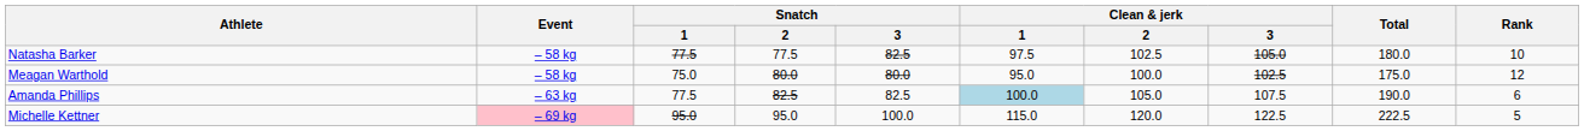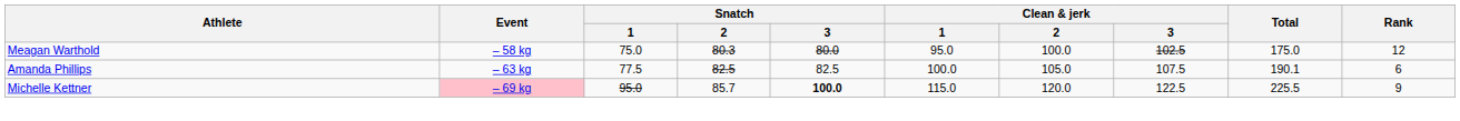 <table class=wikitable style="font-size:90%" width="90%">
 <tr>
 <th rowspan="2">Athlete</th>
 <th rowspan="2">Event</th>
 <th colspan="3">Snatch</th>
 <th colspan="3">Clean & jerk</th>
 <th rowspan="2">Total</th>
 <th rowspan="2">Rank</th>
 </tr>
 <tr>
 <th>1</th>
 <th>2</th>
 <th>3</th>
 <th>1</th>
 <th>2</th>
 <th>3</th>
 </tr>
 <tr>
-<td width=30%><a href='#'>Natasha Barker</a></td>
-<td align=center><a href='#'>– 58 kg</a></td>
-<td align=center><s>77.5</s></td>
-<td align=center>77.5</td>
-<td align=center><s>82.5</s></td>
-<td align=center>97.5</td>
-<td align=center>102.5</td>
-<td align=center><s>105.0</s></td>
-<td align=center>180.0</td>
-<td align=center>10</td>
-</tr>
-<tr>
 <td width=30%><a href='#'>Meagan Warthold</a></td>
 <td align=center><a href='#'>– 58 kg</a></td>
 <td align=center>75.0</td>
-<td align=center><s>80.0</s></td>
+<td align=center><s>80.3</s></td>
 <td align=center><s>80.0</s></td>
 <td align=center>95.0</td>
 <td align=center>100.0</td>
 <td align=center><s>102.5</s></td>
 <td align=center>175.0</td>
 <td align=center>12</td>
 </tr>
 <tr>
 <td width=30%><a href='#'>Amanda Phillips</a></td>
 <td align=center><a href='#'>– 63 kg</a></td>
 <td align=center>77.5</td>
 <td align=center><s>82.5</s></td>
 <td align=center>82.5</td>
-<td align=center style="background: lightblue;">100.0</td>
+<td align=center>100.0</td>
 <td align=center>105.0</td>
 <td align=center>107.5</td>
-<td align=center>190.0</td>
+<td align=center>190.1</td>
 <td align=center>6</td>
 </tr>
 <tr>
 <td width=30%><a href='#'>Michelle Kettner</a></td>
 <td align=center style="background: pink;"><a href='#'>– 69 kg</a></td>
 <td align=center><s>95.0</s></td>
-<td align=center>95.0</td>
-<td align=center>100.0</td>
+<td align=center>85.7</td>
+<td align=center><strong>100.0</strong></td>
 <td align=center>115.0</td>
 <td align=center>120.0</td>
 <td align=center>122.5</td>
-<td align=center>222.5</td>
-<td align=center>5</td>
+<td align=center>225.5</td>
+<td align=center>9</td>
 </tr>
 </table>
